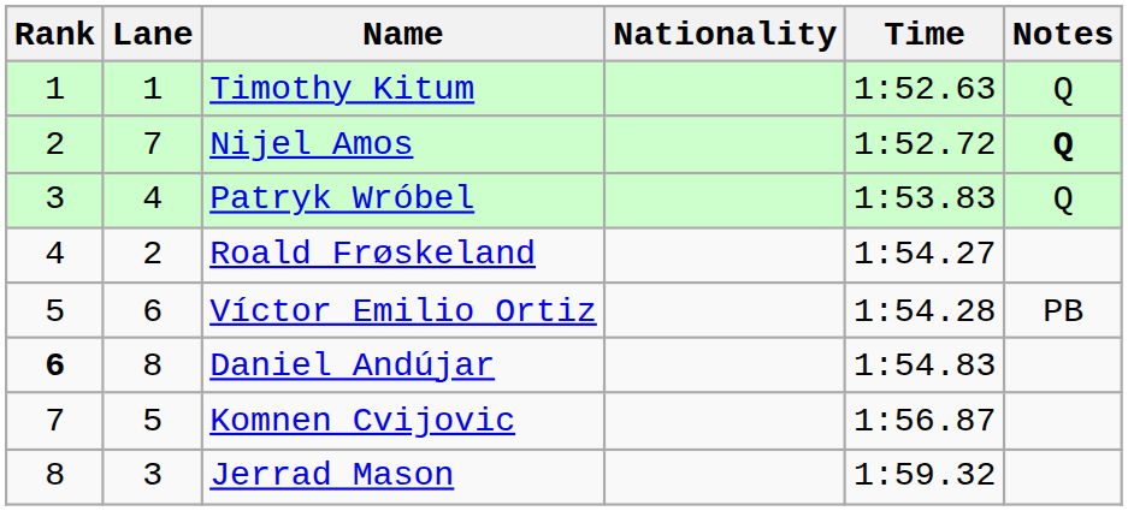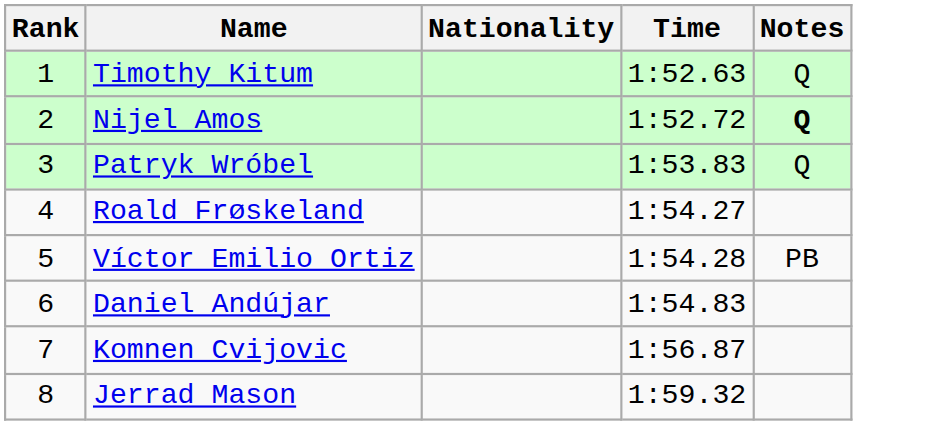 <table class="wikitable sortable" style="text-align:center">
 <tr>
 <th>Rank</th>
-<th>Lane</th>
 <th>Name</th>
 <th>Nationality</th>
 <th>Time</th>
 <th>Notes</th>
 </tr>
 <tr bgcolor=ccffcc>
-<td align=center>1</td>
 <td align=center>1</td>
 <td align=left><a href='#'>Timothy Kitum</a></td>
 <td align=left></td>
 <td>1:52.63</td>
 <td>Q</td>
 </tr>
 <tr bgcolor=ccffcc>
 <td align=center>2</td>
-<td align=center>7</td>
 <td align=left><a href='#'>Nijel Amos</a></td>
 <td align=left></td>
 <td>1:52.72</td>
 <td><strong>Q</strong></td>
 </tr>
 <tr bgcolor=ccffcc>
 <td align=center>3</td>
-<td align=center>4</td>
 <td align=left><a href='#'>Patryk Wróbel</a></td>
 <td align=left></td>
 <td>1:53.83</td>
 <td>Q</td>
 </tr>
 <tr>
 <td align=center>4</td>
-<td align=center>2</td>
 <td align=left><a href='#'>Roald Frøskeland</a></td>
 <td align=left></td>
 <td>1:54.27</td>
 <td></td>
 </tr>
 <tr>
 <td align=center>5</td>
-<td align=center>6</td>
 <td align=left><a href='#'>Víctor Emilio Ortiz</a></td>
 <td align=left></td>
 <td>1:54.28</td>
 <td>PB</td>
 </tr>
 <tr>
-<td align=center><strong>6</strong></td>
-<td align=center>8</td>
+<td align=center>6</td>
 <td align=left><a href='#'>Daniel Andújar</a></td>
 <td align=left></td>
 <td>1:54.83</td>
 <td></td>
 </tr>
 <tr>
 <td align=center>7</td>
-<td align=center>5</td>
 <td align=left><a href='#'>Komnen Cvijovic</a></td>
 <td align=left></td>
 <td>1:56.87</td>
 <td></td>
 </tr>
 <tr>
 <td align=center>8</td>
-<td align=center>3</td>
 <td align=left><a href='#'>Jerrad Mason</a></td>
 <td align=left></td>
 <td>1:59.32</td>
 <td></td>
 </tr>
 </table>
